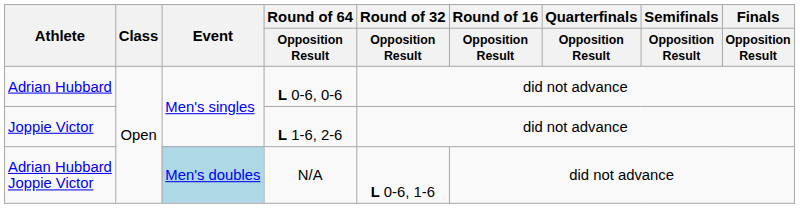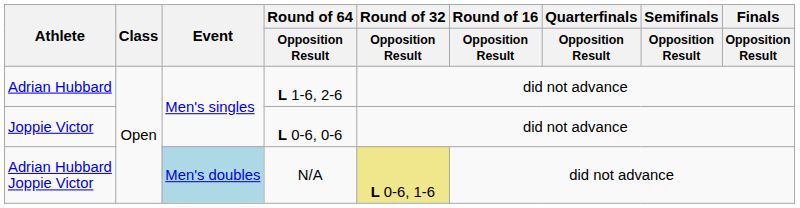 <table class=wikitable style="font-size:90%">
 <tr>
 <th rowspan="2">Athlete</th>
 <th rowspan="2">Class</th>
 <th rowspan="2">Event</th>
 <th>Round of 64</th>
 <th>Round of 32</th>
 <th>Round of 16</th>
 <th>Quarterfinals</th>
 <th>Semifinals</th>
 <th>Finals</th>
 </tr>
 <tr>
 <th style="line-height:1em"><small>Opposition<br>Result</small></th>
 <th style="line-height:1em"><small>Opposition<br>Result</small></th>
 <th style="line-height:1em"><small>Opposition<br>Result</small></th>
 <th style="line-height:1em"><small>Opposition<br>Result</small></th>
 <th style="line-height:1em"><small>Opposition<br>Result</small></th>
 <th style="line-height:1em"><small>Opposition<br>Result</small></th>
 </tr>
 <tr>
 <td><a href='#'>Adrian Hubbard</a></td>
 <td rowspan="3" style="text-align:center;">Open</td>
 <td rowspan="2"><a href='#'>Men's singles</a></td>
-<td style="text-align:center;"><br><strong>L</strong> 0-6, 0-6</td>
+<td style="text-align:center;"><br><strong>L</strong> 1-6, 2-6</td>
 <td style="text-align:center;" colspan="5">did not advance</td>
 </tr>
 <tr>
 <td><a href='#'>Joppie Victor</a></td>
-<td style="text-align:center;"><br><strong>L</strong> 1-6, 2-6</td>
+<td style="text-align:center;"><br><strong>L</strong> 0-6, 0-6</td>
 <td style="text-align:center;" colspan="5">did not advance</td>
 </tr>
 <tr>
 <td><a href='#'>Adrian Hubbard</a><br> <a href='#'>Joppie Victor</a></td>
 <td style="background: lightblue;"><a href='#'>Men's doubles</a></td>
 <td style="text-align:center;">N/A</td>
-<td style="text-align:center;"><br> <br><strong>L</strong> 0-6, 1-6</td>
+<td style="background: khaki; text-align:center;"><br> <br><strong>L</strong> 0-6, 1-6</td>
 <td style="text-align:center;" colspan="4">did not advance</td>
 </tr>
 </table>
